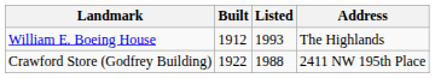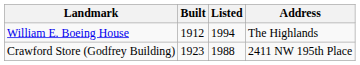 <table class="wikitable">
 <tr>
 <th>Landmark</th>
 <th>Built</th>
 <th>Listed</th>
 <th>Address</th>
 </tr>
 <tr>
 <td><a href='#'>William E. Boeing House</a></td>
 <td>1912</td>
-<td>1993</td>
+<td>1994</td>
 <td>The Highlands</td>
 </tr>
 <tr>
 <td>Crawford Store (Godfrey Building)</td>
-<td>1922</td>
+<td>1923</td>
 <td>1988</td>
 <td>2411 NW 195th Place</td>
 </tr>
 </table>
